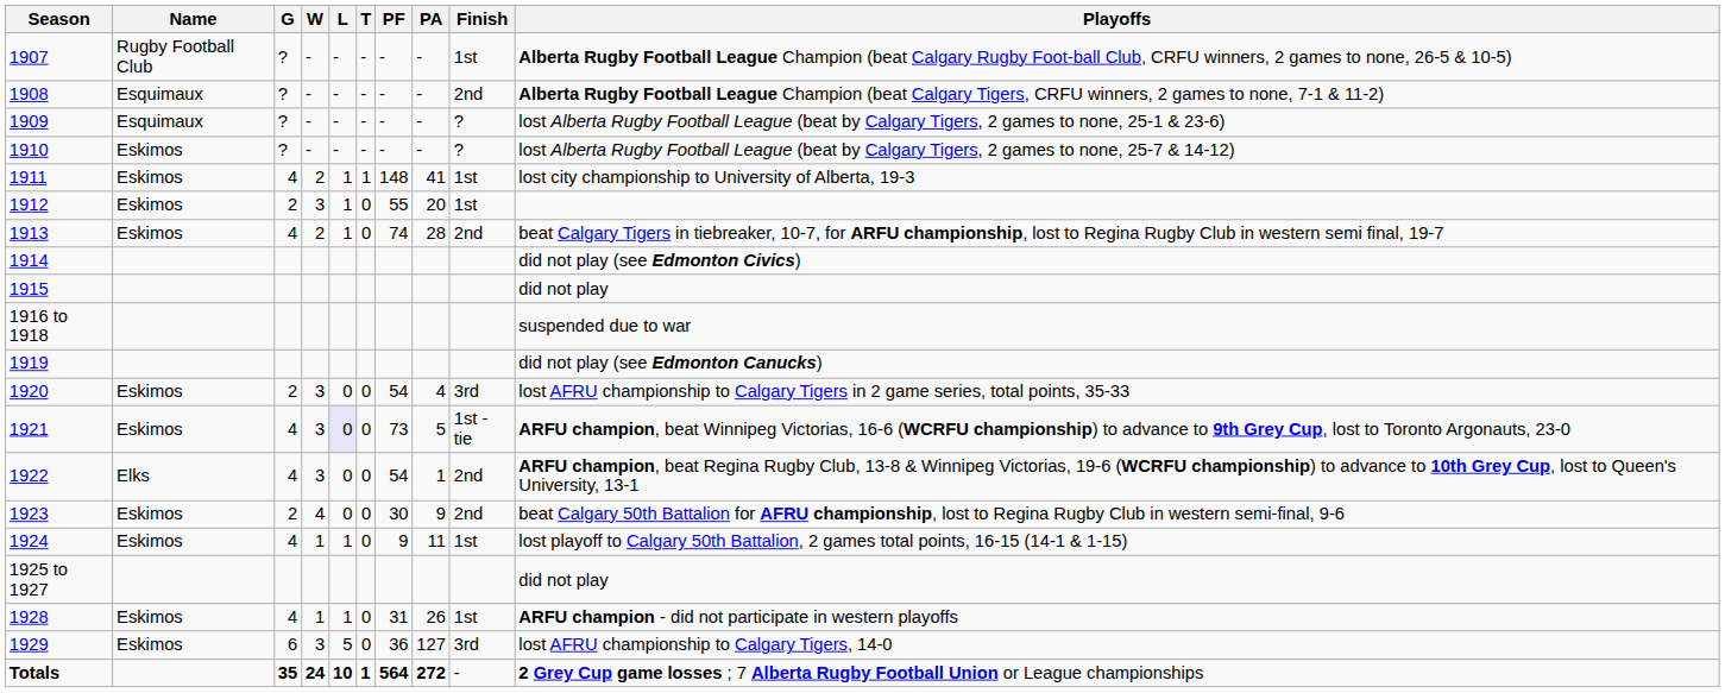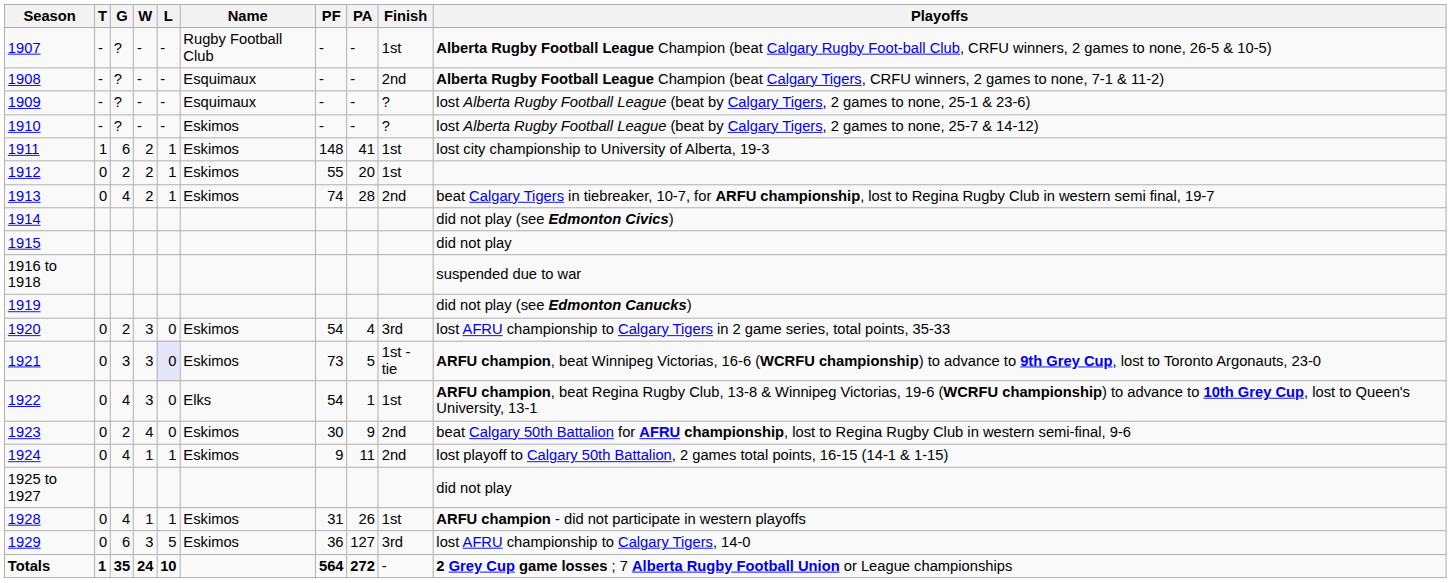 <table class="wikitable">
 <tr>
 <th>Season</th>
-<th>Name</th>
+<th>T</th>
 <th>G</th>
 <th>W</th>
 <th>L</th>
-<th>T</th>
+<th>Name</th>
 <th>PF</th>
 <th>PA</th>
 <th>Finish</th>
 <th>Playoffs</th>
 </tr>
 <tr>
 <td><a href='#'>1907</a></td>
-<td>Rugby Football Club</td>
+<td>-</td>
 <td>?</td>
 <td>-</td>
 <td>-</td>
-<td>-</td>
+<td>Rugby Football Club</td>
 <td>-</td>
 <td>-</td>
 <td>1st</td>
 <td><strong>Alberta Rugby Football League</strong> Champion (beat <a href='#'>Calgary Rugby Foot-ball Club</a>, CRFU winners, 2 games to none, 26-5 & 10-5)</td>
 </tr>
 <tr>
 <td><a href='#'>1908</a></td>
-<td>Esquimaux</td>
+<td>-</td>
 <td>?</td>
 <td>-</td>
 <td>-</td>
-<td>-</td>
+<td>Esquimaux</td>
 <td>-</td>
 <td>-</td>
 <td>2nd</td>
 <td><strong>Alberta Rugby Football League</strong> Champion (beat <a href='#'>Calgary Tigers</a>, CRFU winners, 2 games to none, 7-1 & 11-2)</td>
 </tr>
 <tr>
 <td><a href='#'>1909</a></td>
-<td>Esquimaux</td>
+<td>-</td>
 <td>?</td>
 <td>-</td>
 <td>-</td>
-<td>-</td>
+<td>Esquimaux</td>
 <td>-</td>
 <td>-</td>
 <td>?</td>
 <td>lost <em>Alberta Rugby Football League</em> (beat by <a href='#'>Calgary Tigers</a>, 2 games to none, 25-1 & 23-6)</td>
 </tr>
 <tr>
 <td><a href='#'>1910</a></td>
-<td>Eskimos</td>
+<td>-</td>
 <td>?</td>
 <td>-</td>
 <td>-</td>
-<td>-</td>
+<td>Eskimos</td>
 <td>-</td>
 <td>-</td>
 <td>?</td>
 <td>lost <em>Alberta Rugby Football League</em> (beat by <a href='#'>Calgary Tigers</a>, 2 games to none, 25-7 & 14-12)</td>
 </tr>
 <tr>
 <td><a href='#'>1911</a></td>
-<td>Eskimos</td>
-<td style="text-align:right">4</td>
+<td style="text-align:right">1</td>
+<td style="text-align:right">6</td>
 <td style="text-align:right">2</td>
 <td style="text-align:right">1</td>
-<td style="text-align:right">1</td>
+<td>Eskimos</td>
 <td style="text-align:right">148</td>
 <td style="text-align:right">41</td>
 <td>1st</td>
 <td>lost city championship to University of Alberta, 19-3</td>
 </tr>
 <tr>
 <td><a href='#'>1912</a></td>
+<td style="text-align:right">0</td>
+<td style="text-align:right">2</td>
+<td style="text-align:right">2</td>
+<td style="text-align:right">1</td>
 <td>Eskimos</td>
-<td style="text-align:right">2</td>
-<td style="text-align:right">3</td>
-<td style="text-align:right">1</td>
-<td style="text-align:right">0</td>
 <td style="text-align:right">55</td>
 <td style="text-align:right">20</td>
 <td>1st</td>
 <td></td>
 </tr>
 <tr>
 <td><a href='#'>1913</a></td>
-<td>Eskimos</td>
+<td style="text-align:right">0</td>
 <td style="text-align:right">4</td>
 <td style="text-align:right">2</td>
 <td style="text-align:right">1</td>
-<td style="text-align:right">0</td>
+<td>Eskimos</td>
 <td style="text-align:right">74</td>
 <td style="text-align:right">28</td>
 <td>2nd</td>
 <td>beat <a href='#'>Calgary Tigers</a> in tiebreaker, 10-7, for <strong>ARFU championship</strong>, lost to Regina Rugby Club in western semi final, 19-7</td>
 </tr>
 <tr>
 <td><a href='#'>1914</a></td>
 <td></td>
 <td></td>
 <td></td>
 <td></td>
 <td></td>
 <td></td>
 <td></td>
 <td></td>
 <td>did not play (see <strong><em>Edmonton Civics</em></strong>)</td>
 </tr>
 <tr>
 <td><a href='#'>1915</a></td>
 <td></td>
 <td></td>
 <td></td>
 <td></td>
 <td></td>
 <td></td>
 <td></td>
 <td></td>
 <td>did not play</td>
 </tr>
 <tr>
 <td>1916 to 1918</td>
 <td></td>
 <td></td>
 <td></td>
 <td></td>
 <td></td>
 <td></td>
 <td></td>
 <td></td>
 <td>suspended due to war</td>
 </tr>
 <tr>
 <td><a href='#'>1919</a></td>
 <td></td>
 <td></td>
 <td></td>
 <td></td>
 <td></td>
 <td></td>
 <td></td>
 <td></td>
 <td>did not play (see <strong><em>Edmonton Canucks</em></strong>)</td>
 </tr>
 <tr>
 <td><a href='#'>1920</a></td>
-<td>Eskimos</td>
+<td style="text-align:right">0</td>
 <td style="text-align:right">2</td>
 <td style="text-align:right">3</td>
 <td style="text-align:right">0</td>
-<td style="text-align:right">0</td>
+<td>Eskimos</td>
 <td style="text-align:right">54</td>
 <td style="text-align:right">4</td>
 <td>3rd</td>
 <td>lost <a href='#'>AFRU</a> championship to <a href='#'>Calgary Tigers</a> in 2 game series, total points, 35-33</td>
 </tr>
 <tr>
 <td><a href='#'>1921</a></td>
-<td>Eskimos</td>
-<td style="text-align:right">4</td>
+<td style="text-align:right">0</td>
+<td style="text-align:right">3</td>
 <td style="text-align:right">3</td>
 <td style="background: lavender; text-align:right">0</td>
-<td style="text-align:right">0</td>
+<td>Eskimos</td>
 <td style="text-align:right">73</td>
 <td style="text-align:right">5</td>
 <td>1st - tie</td>
 <td><strong>ARFU champion</strong>, beat Winnipeg Victorias, 16-6  (<strong>WCRFU championship</strong>) to advance to <strong><a href='#'>9th Grey Cup</a></strong>, lost to Toronto Argonauts, 23-0</td>
 </tr>
 <tr>
 <td><a href='#'>1922</a></td>
-<td>Elks</td>
+<td style="text-align:right">0</td>
 <td style="text-align:right">4</td>
 <td style="text-align:right">3</td>
 <td style="text-align:right">0</td>
-<td style="text-align:right">0</td>
+<td>Elks</td>
 <td style="text-align:right">54</td>
 <td style="text-align:right">1</td>
-<td>2nd</td>
+<td>1st</td>
 <td><strong>ARFU champion</strong>, beat Regina Rugby Club, 13-8 & Winnipeg Victorias, 19-6  (<strong>WCRFU championship</strong>) to advance to <strong><a href='#'>10th Grey Cup</a></strong>, lost to Queen's University, 13-1</td>
 </tr>
 <tr>
 <td><a href='#'>1923</a></td>
-<td>Eskimos</td>
+<td style="text-align:right">0</td>
 <td style="text-align:right">2</td>
 <td style="text-align:right">4</td>
 <td style="text-align:right">0</td>
-<td style="text-align:right">0</td>
+<td>Eskimos</td>
 <td style="text-align:right">30</td>
 <td style="text-align:right">9</td>
 <td>2nd</td>
 <td>beat <a href='#'>Calgary 50th Battalion</a> for <strong><a href='#'>AFRU</a> championship</strong>, lost to Regina Rugby Club in western semi-final, 9-6</td>
 </tr>
 <tr>
 <td><a href='#'>1924</a></td>
-<td>Eskimos</td>
+<td style="text-align:right">0</td>
 <td style="text-align:right">4</td>
 <td style="text-align:right">1</td>
 <td style="text-align:right">1</td>
-<td style="text-align:right">0</td>
+<td>Eskimos</td>
 <td style="text-align:right">9</td>
 <td style="text-align:right">11</td>
-<td>1st</td>
+<td>2nd</td>
 <td>lost playoff to <a href='#'>Calgary 50th Battalion</a>, 2 games total points, 16-15 (14-1 & 1-15)</td>
 </tr>
 <tr>
 <td>1925 to 1927</td>
 <td></td>
 <td></td>
 <td></td>
 <td></td>
 <td></td>
 <td></td>
 <td></td>
 <td></td>
 <td>did not play</td>
 </tr>
 <tr>
 <td><a href='#'>1928</a></td>
-<td>Eskimos</td>
+<td style="text-align:right">0</td>
 <td style="text-align:right">4</td>
 <td style="text-align:right">1</td>
 <td style="text-align:right">1</td>
-<td style="text-align:right">0</td>
+<td>Eskimos</td>
 <td style="text-align:right">31</td>
 <td style="text-align:right">26</td>
 <td>1st</td>
 <td><strong>ARFU champion</strong> - did not participate in western playoffs</td>
 </tr>
 <tr>
 <td><a href='#'>1929</a></td>
-<td>Eskimos</td>
+<td style="text-align:right">0</td>
 <td style="text-align:right">6</td>
 <td style="text-align:right">3</td>
 <td style="text-align:right">5</td>
-<td style="text-align:right">0</td>
+<td>Eskimos</td>
 <td style="text-align:right">36</td>
 <td style="text-align:right">127</td>
 <td>3rd</td>
 <td>lost <a href='#'>AFRU</a> championship to <a href='#'>Calgary Tigers</a>, 14-0</td>
 </tr>
 <tr>
 <td><strong>Totals</strong></td>
-<td></td>
+<td><strong>1</strong></td>
 <td><strong>35</strong></td>
 <td><strong>24</strong></td>
 <td><strong>10</strong></td>
-<td><strong>1</strong></td>
+<td></td>
 <td><strong>564</strong></td>
 <td><strong>272</strong></td>
 <td>-</td>
 <td><strong>2 <a href='#'>Grey Cup</a> game losses</strong> ; 7 <strong><a href='#'>Alberta Rugby Football Union</a></strong> or League championships</td>
 </tr>
 </table>
